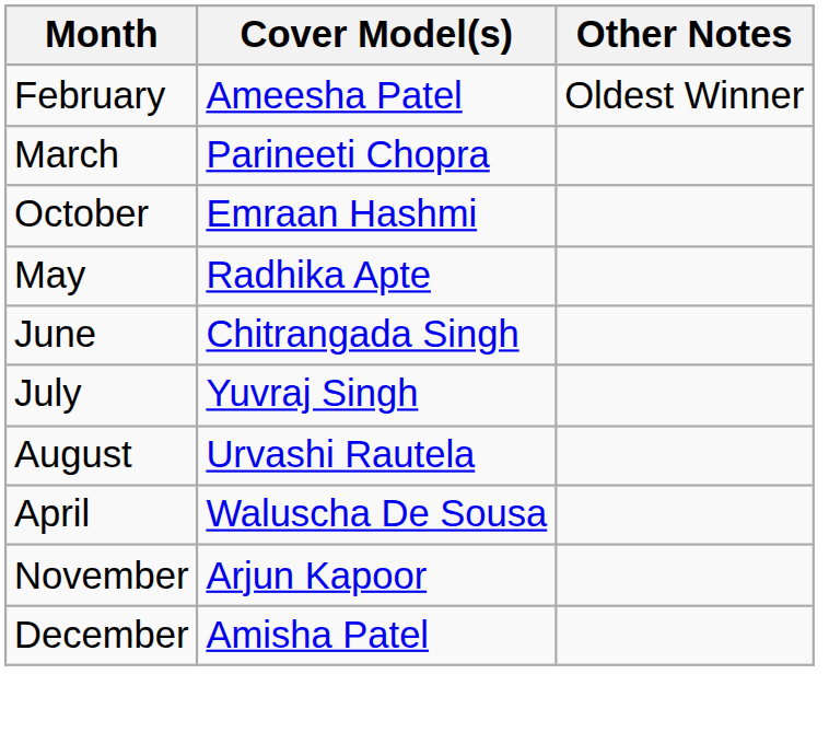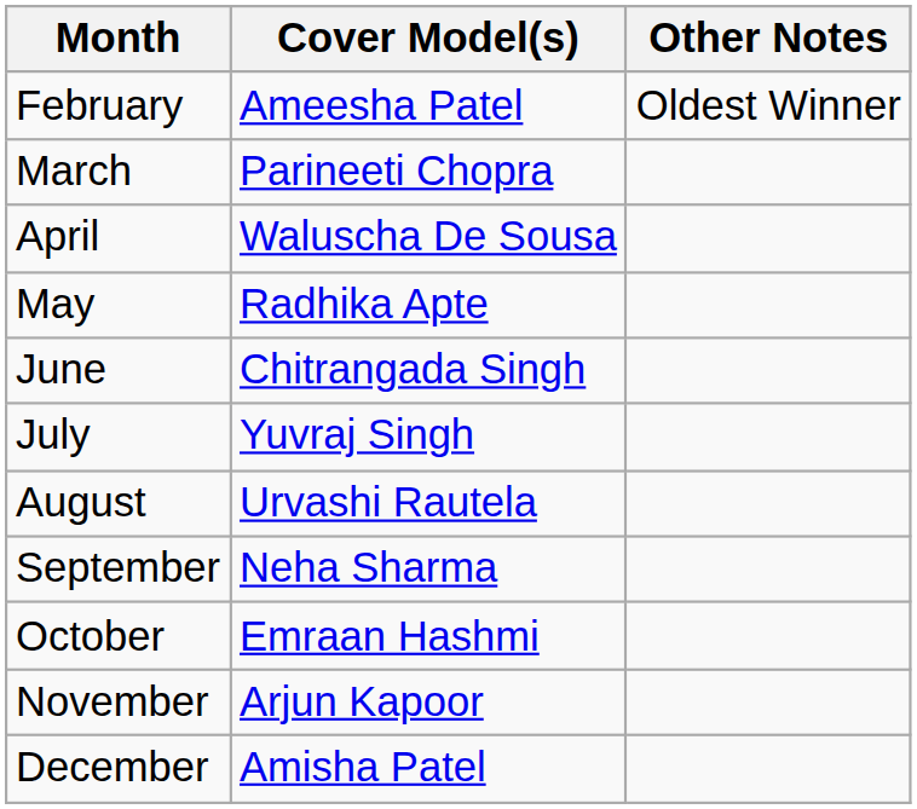 <table class="wikitable">
 <tr style="background:#ccc; text-align:center;">
 <th>Month</th>
 <th>Cover Model(s)</th>
 <th>Other Notes</th>
 </tr>
 <tr>
 <td>February</td>
 <td><a href='#'>Ameesha Patel</a></td>
 <td>Oldest Winner</td>
 </tr>
 <tr>
 <td>March</td>
 <td><a href='#'>Parineeti Chopra</a></td>
 <td></td>
 </tr>
 <tr>
-<td>October</td>
-<td><a href='#'>Emraan Hashmi</a></td>
+<td>April</td>
+<td><a href='#'>Waluscha De Sousa</a></td>
 <td></td>
 </tr>
 <tr>
 <td>May</td>
 <td><a href='#'>Radhika Apte</a></td>
 <td></td>
 </tr>
 <tr>
 <td>June</td>
 <td><a href='#'>Chitrangada Singh</a></td>
 <td></td>
 </tr>
 <tr>
 <td>July</td>
 <td><a href='#'>Yuvraj Singh</a></td>
 <td></td>
 </tr>
 <tr>
 <td>August</td>
 <td><a href='#'>Urvashi Rautela</a></td>
 <td></td>
 </tr>
 <tr>
-<td>April</td>
-<td><a href='#'>Waluscha De Sousa</a></td>
+<td>September</td>
+<td><a href='#'>Neha Sharma</a></td>
+<td></td>
+</tr>
+<tr>
+<td>October</td>
+<td><a href='#'>Emraan Hashmi</a></td>
 <td></td>
 </tr>
 <tr>
 <td>November</td>
 <td><a href='#'>Arjun Kapoor</a></td>
 <td></td>
 </tr>
 <tr>
 <td>December</td>
 <td><a href='#'>Amisha Patel</a></td>
 <td></td>
 </tr>
 </table>
